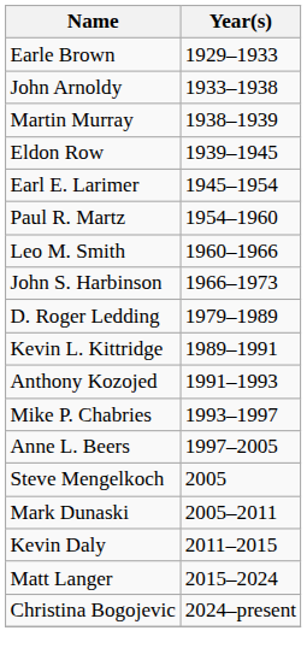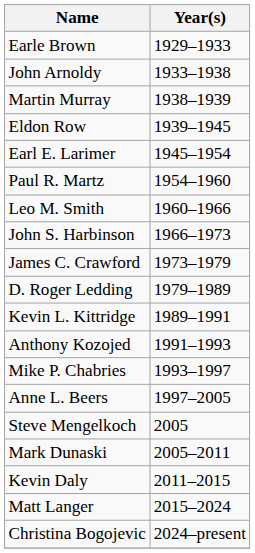 <table class="wikitable">
 <tr>
 <th>Name</th>
 <th>Year(s)</th>
 </tr>
 <tr>
 <td>Earle Brown</td>
 <td>1929–1933</td>
 </tr>
 <tr>
 <td>John Arnoldy</td>
 <td>1933–1938</td>
 </tr>
 <tr>
 <td>Martin Murray</td>
 <td>1938–1939</td>
 </tr>
 <tr>
 <td>Eldon Row</td>
 <td>1939–1945</td>
 </tr>
 <tr>
 <td>Earl E. Larimer</td>
 <td>1945–1954</td>
 </tr>
 <tr>
 <td>Paul R. Martz</td>
 <td>1954–1960</td>
 </tr>
 <tr>
 <td>Leo M. Smith</td>
 <td>1960–1966</td>
 </tr>
 <tr>
 <td>John S. Harbinson</td>
 <td>1966–1973</td>
+</tr>
+<tr>
+<td>James C. Crawford</td>
+<td>1973–1979</td>
 </tr>
 <tr>
 <td>D. Roger Ledding</td>
 <td>1979–1989</td>
 </tr>
 <tr>
 <td>Kevin L. Kittridge</td>
 <td>1989–1991</td>
 </tr>
 <tr>
 <td>Anthony Kozojed</td>
 <td>1991–1993</td>
 </tr>
 <tr>
 <td>Mike P. Chabries</td>
 <td>1993–1997</td>
 </tr>
 <tr>
 <td>Anne L. Beers</td>
 <td>1997–2005</td>
 </tr>
 <tr>
 <td>Steve Mengelkoch</td>
 <td>2005</td>
 </tr>
 <tr>
 <td>Mark Dunaski</td>
 <td>2005–2011</td>
 </tr>
 <tr>
 <td>Kevin Daly</td>
 <td>2011–2015</td>
 </tr>
 <tr>
 <td>Matt Langer</td>
 <td>2015–2024</td>
 </tr>
 <tr>
 <td>Christina Bogojevic</td>
 <td>2024–present</td>
 </tr>
 <tr>
 </tr>
 </table>
